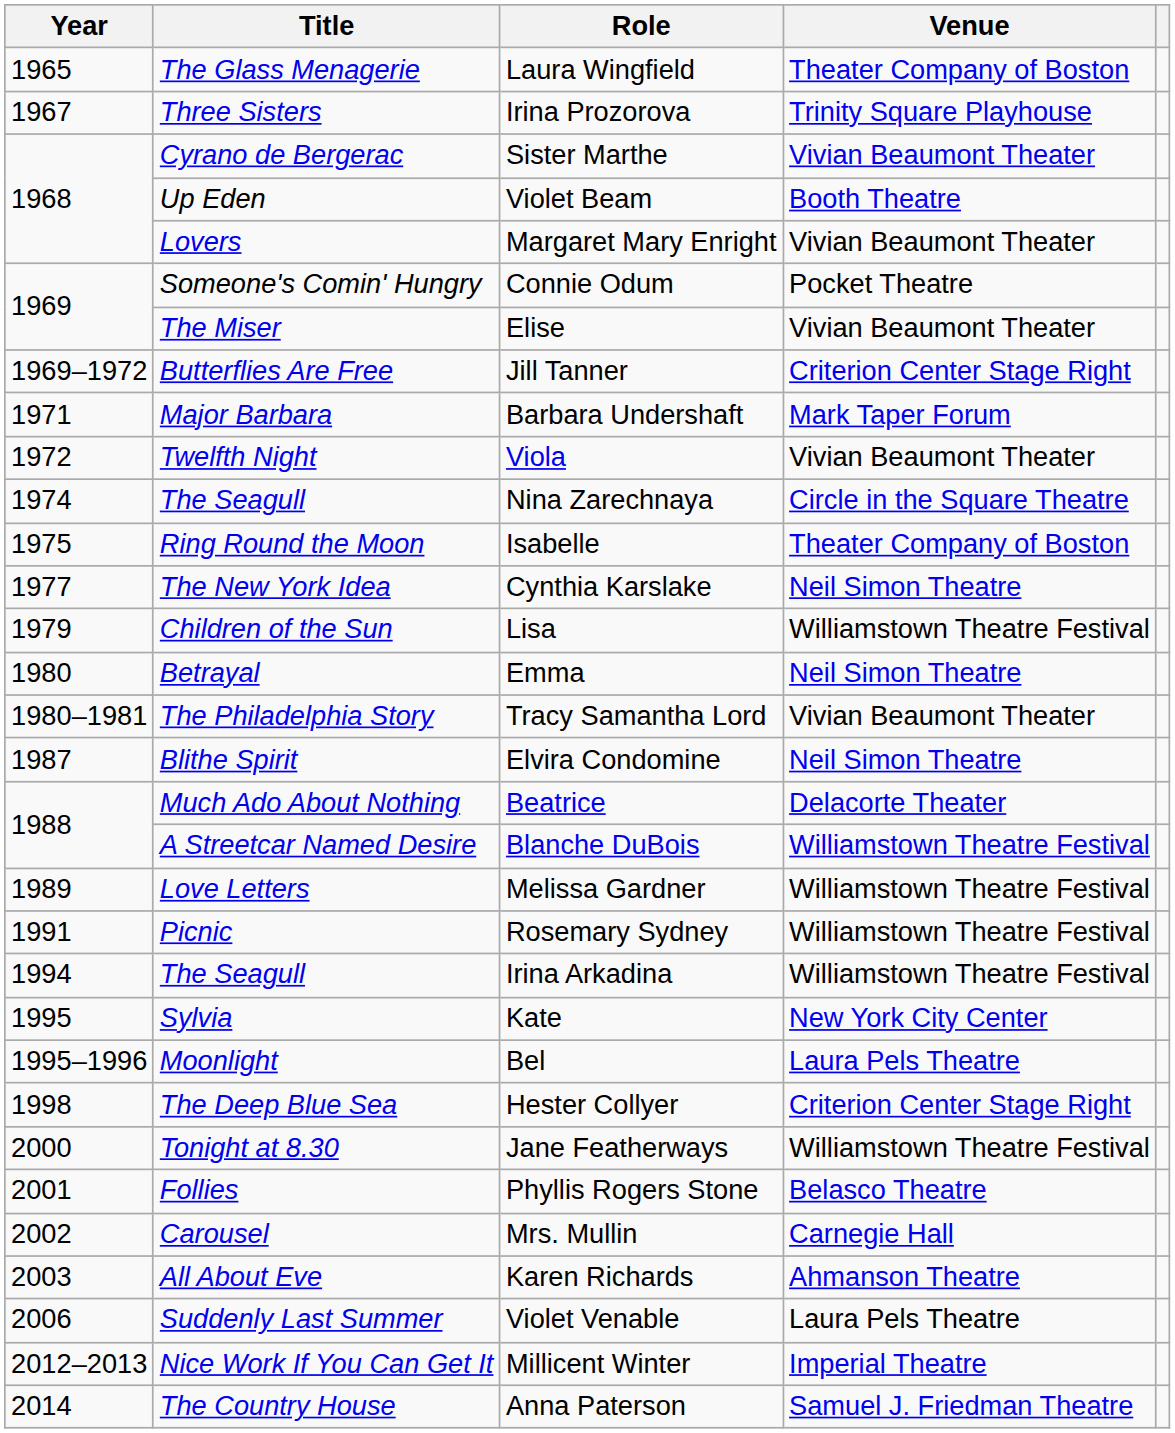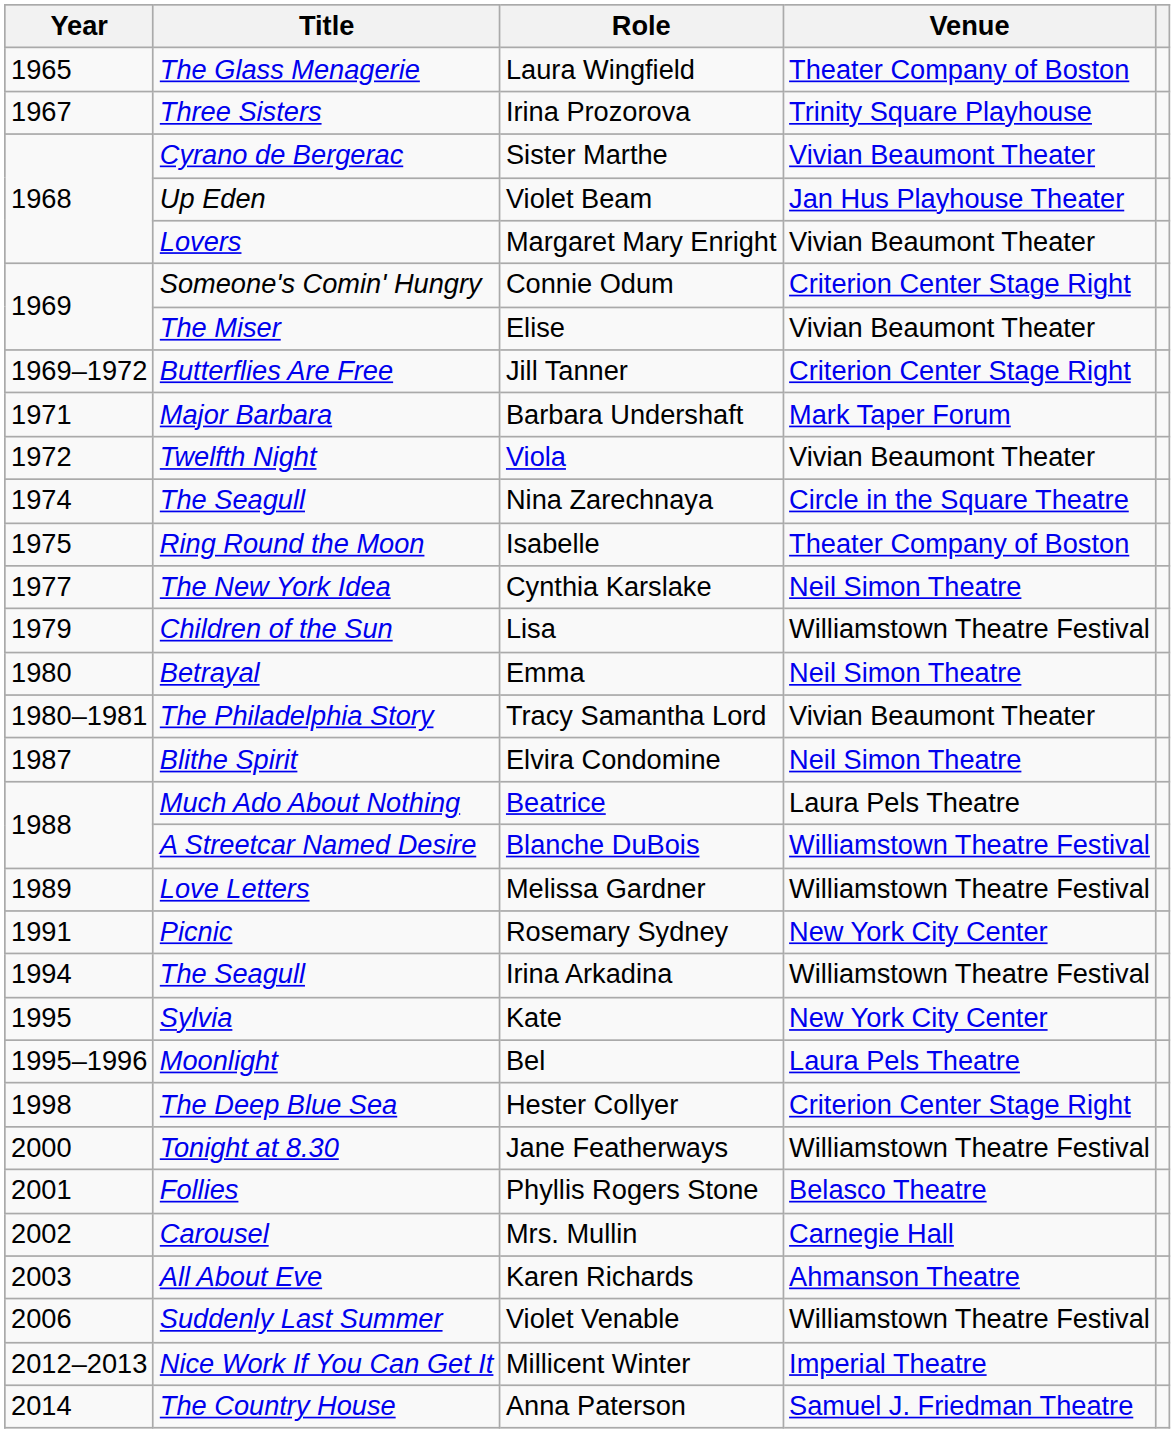 <table class="wikitable sortable">
 <tr>
 <th>Year</th>
 <th>Title</th>
 <th>Role</th>
 <th>Venue</th>
 <th class="unsortable"></th>
 </tr>
 <tr>
 <td>1965</td>
 <td><em><a href='#'>The Glass Menagerie</a></em></td>
 <td>Laura Wingfield</td>
 <td><a href='#'>Theater Company of Boston</a></td>
 <td></td>
 </tr>
 <tr>
 <td>1967</td>
 <td><em><a href='#'>Three Sisters</a></em></td>
 <td>Irina Prozorova</td>
 <td><a href='#'>Trinity Square Playhouse</a></td>
 <td></td>
 </tr>
 <tr>
 <td rowspan="3">1968</td>
 <td><em><a href='#'>Cyrano de Bergerac</a></em></td>
 <td>Sister Marthe</td>
 <td><a href='#'>Vivian Beaumont Theater</a></td>
 <td></td>
 </tr>
 <tr>
 <td><em>Up Eden</em></td>
 <td>Violet Beam</td>
-<td><a href='#'>Booth Theatre</a></td>
+<td><a href='#'>Jan Hus Playhouse Theater</a></td>
 <td></td>
 </tr>
 <tr>
 <td><em><a href='#'>Lovers</a></em></td>
 <td>Margaret Mary Enright</td>
 <td>Vivian Beaumont Theater</td>
 <td></td>
 </tr>
 <tr>
 <td rowspan="2">1969</td>
 <td><em>Someone's Comin' Hungry</em></td>
 <td>Connie Odum</td>
-<td>Pocket Theatre</td>
+<td><a href='#'>Criterion Center Stage Right</a></td>
 <td></td>
 </tr>
 <tr>
 <td><em><a href='#'>The Miser</a></em></td>
 <td>Elise</td>
 <td>Vivian Beaumont Theater</td>
 <td></td>
 </tr>
 <tr>
 <td>1969–1972</td>
 <td><em><a href='#'>Butterflies Are Free</a></em></td>
 <td>Jill Tanner</td>
 <td><a href='#'>Criterion Center Stage Right</a></td>
 <td></td>
 </tr>
 <tr>
 <td>1971</td>
 <td><em><a href='#'>Major Barbara</a></em></td>
 <td>Barbara Undershaft</td>
 <td><a href='#'>Mark Taper Forum</a></td>
 <td></td>
 </tr>
 <tr>
 <td>1972</td>
 <td><em><a href='#'>Twelfth Night</a></em></td>
 <td><a href='#'>Viola</a></td>
 <td>Vivian Beaumont Theater</td>
 <td></td>
 </tr>
 <tr>
 <td>1974</td>
 <td><em><a href='#'>The Seagull</a></em></td>
 <td>Nina Zarechnaya</td>
 <td><a href='#'>Circle in the Square Theatre</a></td>
 <td></td>
 </tr>
 <tr>
 <td>1975</td>
 <td><em><a href='#'>Ring Round the Moon</a></em></td>
 <td>Isabelle</td>
 <td><a href='#'>Theater Company of Boston</a></td>
 <td></td>
 </tr>
 <tr>
 <td>1977</td>
 <td><em><a href='#'>The New York Idea</a></em></td>
 <td>Cynthia Karslake</td>
 <td><a href='#'>Neil Simon Theatre</a></td>
 <td></td>
 </tr>
 <tr>
 <td>1979</td>
 <td><em><a href='#'>Children of the Sun</a></em></td>
 <td>Lisa</td>
 <td>Williamstown Theatre Festival</td>
 <td></td>
 </tr>
 <tr>
 <td>1980</td>
 <td><em><a href='#'>Betrayal</a></em></td>
 <td>Emma</td>
 <td><a href='#'>Neil Simon Theatre</a></td>
 <td></td>
 </tr>
 <tr>
 <td>1980–1981</td>
 <td><em><a href='#'>The Philadelphia Story</a></em></td>
 <td>Tracy Samantha Lord</td>
 <td>Vivian Beaumont Theater</td>
 <td></td>
 </tr>
 <tr>
 <td>1987</td>
 <td><em><a href='#'>Blithe Spirit</a></em></td>
 <td>Elvira Condomine</td>
 <td><a href='#'>Neil Simon Theatre</a></td>
 <td></td>
 </tr>
 <tr>
 <td rowspan="2">1988</td>
 <td><em><a href='#'>Much Ado About Nothing</a></em></td>
 <td><a href='#'>Beatrice</a></td>
-<td><a href='#'>Delacorte Theater</a></td>
+<td>Laura Pels Theatre</td>
 <td></td>
 </tr>
 <tr>
 <td><em><a href='#'>A Streetcar Named Desire</a></em></td>
 <td><a href='#'>Blanche DuBois</a></td>
 <td><a href='#'>Williamstown Theatre Festival</a></td>
 <td></td>
 </tr>
 <tr>
 <td>1989</td>
 <td><em><a href='#'>Love Letters</a></em></td>
 <td>Melissa Gardner</td>
 <td>Williamstown Theatre Festival</td>
 <td></td>
 </tr>
 <tr>
 <td>1991</td>
 <td><em><a href='#'>Picnic</a></em></td>
 <td>Rosemary Sydney</td>
-<td>Williamstown Theatre Festival</td>
+<td><a href='#'>New York City Center</a></td>
 <td></td>
 </tr>
 <tr>
 <td>1994</td>
 <td><em><a href='#'>The Seagull</a></em></td>
 <td>Irina Arkadina</td>
 <td>Williamstown Theatre Festival</td>
 <td></td>
 </tr>
 <tr>
 <td>1995</td>
 <td><em><a href='#'>Sylvia</a></em></td>
 <td>Kate</td>
 <td><a href='#'>New York City Center</a></td>
 <td></td>
 </tr>
 <tr>
 <td>1995–1996</td>
 <td><em><a href='#'>Moonlight</a></em></td>
 <td>Bel</td>
 <td><a href='#'>Laura Pels Theatre</a></td>
 <td></td>
 </tr>
 <tr>
 <td>1998</td>
 <td><em><a href='#'>The Deep Blue Sea</a></em></td>
 <td>Hester Collyer</td>
 <td><a href='#'>Criterion Center Stage Right</a></td>
 <td></td>
 </tr>
 <tr>
 <td>2000</td>
 <td><em><a href='#'>Tonight at 8.30</a></em></td>
 <td>Jane Featherways</td>
 <td>Williamstown Theatre Festival</td>
 <td></td>
 </tr>
 <tr>
 <td>2001</td>
 <td><em><a href='#'>Follies</a></em></td>
 <td>Phyllis Rogers Stone</td>
 <td><a href='#'>Belasco Theatre</a></td>
 <td></td>
 </tr>
 <tr>
 <td>2002</td>
 <td><em><a href='#'>Carousel</a></em></td>
 <td>Mrs. Mullin</td>
 <td><a href='#'>Carnegie Hall</a></td>
 <td></td>
 </tr>
 <tr>
 <td>2003</td>
 <td><em><a href='#'>All About Eve</a></em></td>
 <td>Karen Richards</td>
 <td><a href='#'>Ahmanson Theatre</a></td>
 <td></td>
 </tr>
 <tr>
 <td>2006</td>
 <td><em><a href='#'>Suddenly Last Summer</a></em></td>
 <td>Violet Venable</td>
-<td>Laura Pels Theatre</td>
+<td>Williamstown Theatre Festival</td>
 <td></td>
 </tr>
 <tr>
 <td>2012–2013</td>
 <td><em><a href='#'>Nice Work If You Can Get It</a></em></td>
 <td>Millicent Winter</td>
 <td><a href='#'>Imperial Theatre</a></td>
 <td></td>
 </tr>
 <tr>
 <td>2014</td>
 <td><em><a href='#'>The Country House</a></em></td>
 <td>Anna Paterson</td>
 <td><a href='#'>Samuel J. Friedman Theatre</a></td>
 <td></td>
 </tr>
 </table>
